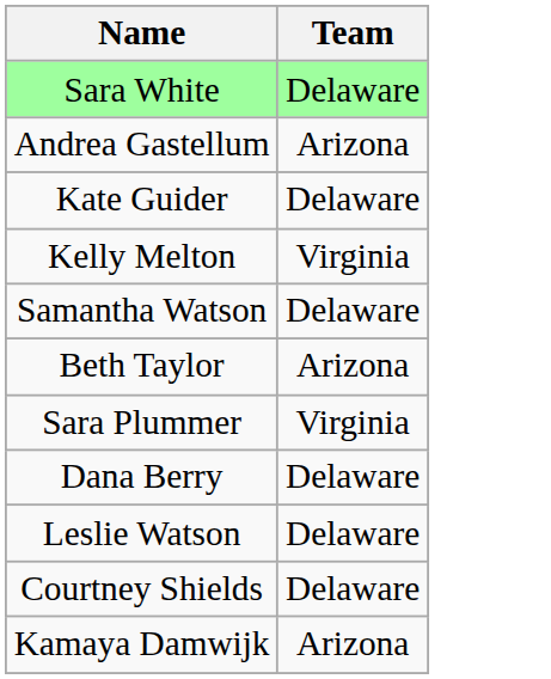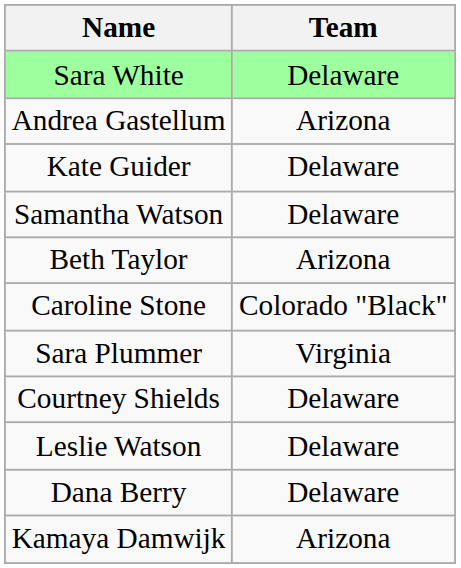 <table class="wikitable" style="text-align:center">
 <tr>
 <th>Name</th>
 <th>Team</th>
 </tr>
 <tr bgcolor="#9eff9e">
 <td>Sara White</td>
 <td>Delaware</td>
 </tr>
 <tr>
 <td>Andrea Gastellum</td>
 <td>Arizona</td>
 </tr>
 <tr>
 <td>Kate Guider</td>
 <td>Delaware</td>
 </tr>
 <tr>
-<td>Kelly Melton</td>
-<td>Virginia</td>
-</tr>
-<tr>
 <td>Samantha Watson</td>
 <td>Delaware</td>
 </tr>
 <tr>
 <td>Beth Taylor</td>
 <td>Arizona</td>
 </tr>
 <tr>
+<td>Caroline Stone</td>
+<td>Colorado "Black"</td>
+</tr>
+<tr>
 <td>Sara Plummer</td>
 <td>Virginia</td>
 </tr>
 <tr>
-<td>Dana Berry</td>
+<td>Courtney Shields</td>
 <td>Delaware</td>
 </tr>
 <tr>
 <td>Leslie Watson</td>
 <td>Delaware</td>
 </tr>
 <tr>
-<td>Courtney Shields</td>
+<td>Dana Berry</td>
 <td>Delaware</td>
 </tr>
 <tr>
 <td>Kamaya Damwijk</td>
 <td>Arizona</td>
 </tr>
 </table>
